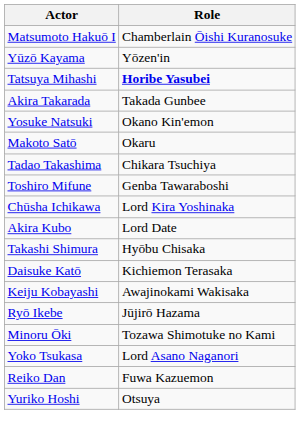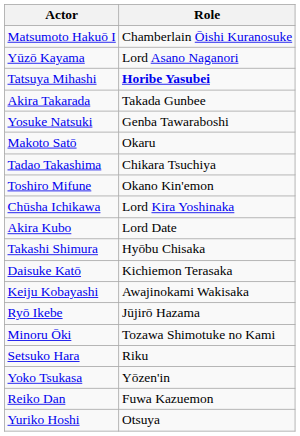 <table class="wikitable">
 <tr>
 <th>Actor</th>
 <th>Role</th>
 </tr>
 <tr>
 <td><a href='#'>Matsumoto Hakuō I</a></td>
 <td>Chamberlain <a href='#'>Ōishi Kuranosuke</a></td>
 </tr>
 <tr>
 <td><a href='#'>Yūzō Kayama</a></td>
-<td>Yōzen'in</td>
+<td>Lord <a href='#'>Asano Naganori</a></td>
 </tr>
 <tr>
 <td><a href='#'>Tatsuya Mihashi</a></td>
 <td><strong><a href='#'>Horibe Yasubei</a></strong></td>
 </tr>
 <tr>
 <td><a href='#'>Akira Takarada</a></td>
 <td>Takada Gunbee</td>
 </tr>
 <tr>
 <td><a href='#'>Yosuke Natsuki</a></td>
-<td>Okano Kin'emon</td>
+<td>Genba Tawaraboshi</td>
 </tr>
 <tr>
 <td><a href='#'>Makoto Satō</a></td>
 <td>Okaru</td>
 </tr>
 <tr>
 <td><a href='#'>Tadao Takashima</a></td>
 <td>Chikara Tsuchiya</td>
 </tr>
 <tr>
 <td><a href='#'>Toshiro Mifune</a></td>
-<td>Genba Tawaraboshi</td>
+<td>Okano Kin'emon</td>
 </tr>
 <tr>
 <td><a href='#'>Chūsha Ichikawa</a></td>
 <td>Lord <a href='#'>Kira Yoshinaka</a></td>
 </tr>
 <tr>
 <td><a href='#'>Akira Kubo</a></td>
 <td>Lord Date</td>
 </tr>
 <tr>
 <td><a href='#'>Takashi Shimura</a></td>
 <td>Hyōbu Chisaka</td>
 </tr>
 <tr>
 <td><a href='#'>Daisuke Katō</a></td>
 <td>Kichiemon Terasaka</td>
 </tr>
 <tr>
 <td><a href='#'>Keiju Kobayashi</a></td>
 <td>Awajinokami Wakisaka</td>
 </tr>
 <tr>
 <td><a href='#'>Ryō Ikebe</a></td>
 <td>Jūjirō Hazama</td>
 </tr>
 <tr>
 <td><a href='#'>Minoru Ōki</a></td>
 <td>Tozawa Shimotuke no Kami</td>
 </tr>
 <tr>
+<td><a href='#'>Setsuko Hara</a></td>
+<td>Riku</td>
+</tr>
+<tr>
 <td><a href='#'>Yoko Tsukasa</a></td>
-<td>Lord <a href='#'>Asano Naganori</a></td>
+<td>Yōzen'in</td>
 </tr>
 <tr>
 <td><a href='#'>Reiko Dan</a></td>
 <td>Fuwa Kazuemon</td>
 </tr>
 <tr>
 <td><a href='#'>Yuriko Hoshi</a></td>
 <td>Otsuya</td>
 </tr>
 </table>
